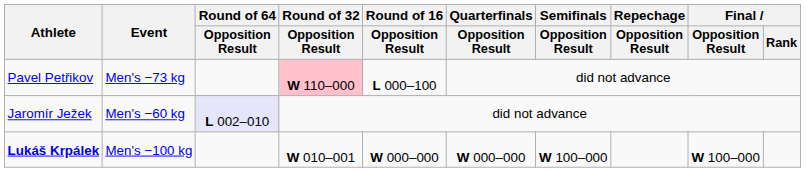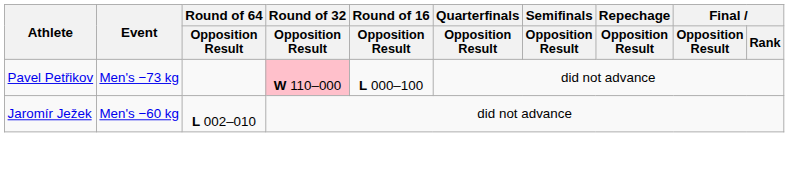 <table class="wikitable" style="font-size:90%">
 <tr>
 <th rowspan="2">Athlete</th>
 <th rowspan="2">Event</th>
 <th>Round of 64</th>
 <th>Round of 32</th>
 <th>Round of 16</th>
 <th>Quarterfinals</th>
 <th>Semifinals</th>
 <th>Repechage</th>
 <th colspan=2>Final / </th>
 </tr>
 <tr style="font-size:95%">
 <th>Opposition<br>Result</th>
 <th>Opposition<br>Result</th>
 <th>Opposition<br>Result</th>
 <th>Opposition<br>Result</th>
 <th>Opposition<br>Result</th>
 <th>Opposition<br>Result</th>
 <th>Opposition<br>Result</th>
 <th>Rank</th>
 </tr>
 <tr align=center>
 <td align=left><a href='#'>Pavel Petřikov</a></td>
 <td align=left><a href='#'>Men's −73 kg</a></td>
 <td></td>
 <td style="background: pink;"><br><strong>W</strong> 110–000</td>
 <td><br><strong>L</strong> 000–100</td>
 <td colspan=5>did not advance</td>
 </tr>
 <tr align=center>
 <td align=left><a href='#'>Jaromír Ježek</a></td>
 <td align=left><a href='#'>Men's −60 kg</a></td>
-<td style="background: lavender;"><br><strong>L</strong> 002–010</td>
+<td><br><strong>L</strong> 002–010</td>
 <td colspan=7>did not advance</td>
 </tr>
-<tr align=center>
-<td align=left><strong><a href='#'>Lukáš Krpálek</a></strong></td>
-<td align=left><a href='#'>Men's −100 kg</a></td>
-<td></td>
-<td><br><strong>W</strong> 010–001</td>
-<td><br><strong>W</strong> 000–000 </td>
-<td><br><strong>W</strong> 000–000 </td>
-<td><br><strong>W</strong> 100–000</td>
-<td></td>
-<td><br><strong>W</strong> 100–000</td>
-<td></td>
-</tr>
 </table>
